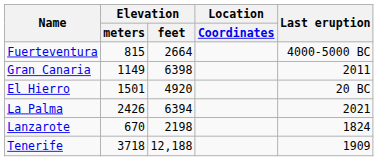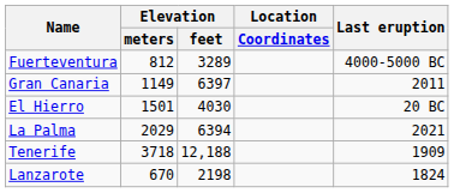 <table class="wikitable">
 <tr>
 <th rowspan="2">Name</th>
 <th colspan ="2">Elevation</th>
 <th>Location</th>
 <th rowspan="2">Last eruption</th>
 </tr>
 <tr>
 <th>meters</th>
 <th>feet</th>
 <th><a href='#'>Coordinates</a></th>
 </tr>
 <tr align="right">
 <td align="left"><a href='#'>Fuerteventura</a></td>
-<td>815</td>
-<td>2664</td>
+<td>812</td>
+<td>3289</td>
 <td></td>
 <td>4000-5000 BC</td>
 </tr>
 <tr align="right">
 <td align="left"><a href='#'>Gran Canaria</a></td>
 <td>1149</td>
-<td>6398</td>
+<td>6397</td>
 <td></td>
 <td>2011</td>
 </tr>
 <tr align="right">
 <td align="left"><a href='#'>El Hierro</a></td>
 <td>1501</td>
-<td>4920</td>
+<td>4030</td>
 <td></td>
 <td>20 BC</td>
 </tr>
 <tr align="right">
 <td align="left"><a href='#'>La Palma</a></td>
-<td>2426</td>
+<td>2029</td>
 <td>6394</td>
 <td></td>
 <td>2021</td>
+</tr>
+<tr align="right">
+<td align="left"><a href='#'>Tenerife</a></td>
+<td>3718</td>
+<td>12,188</td>
+<td></td>
+<td>1909</td>
 </tr>
 <tr align="right">
 <td align="left"><a href='#'>Lanzarote</a></td>
 <td>670</td>
 <td>2198</td>
 <td></td>
 <td>1824</td>
 </tr>
-<tr align="right">
-<td align="left"><a href='#'>Tenerife</a></td>
-<td>3718</td>
-<td>12,188</td>
-<td></td>
-<td>1909</td>
-</tr>
 </table>
